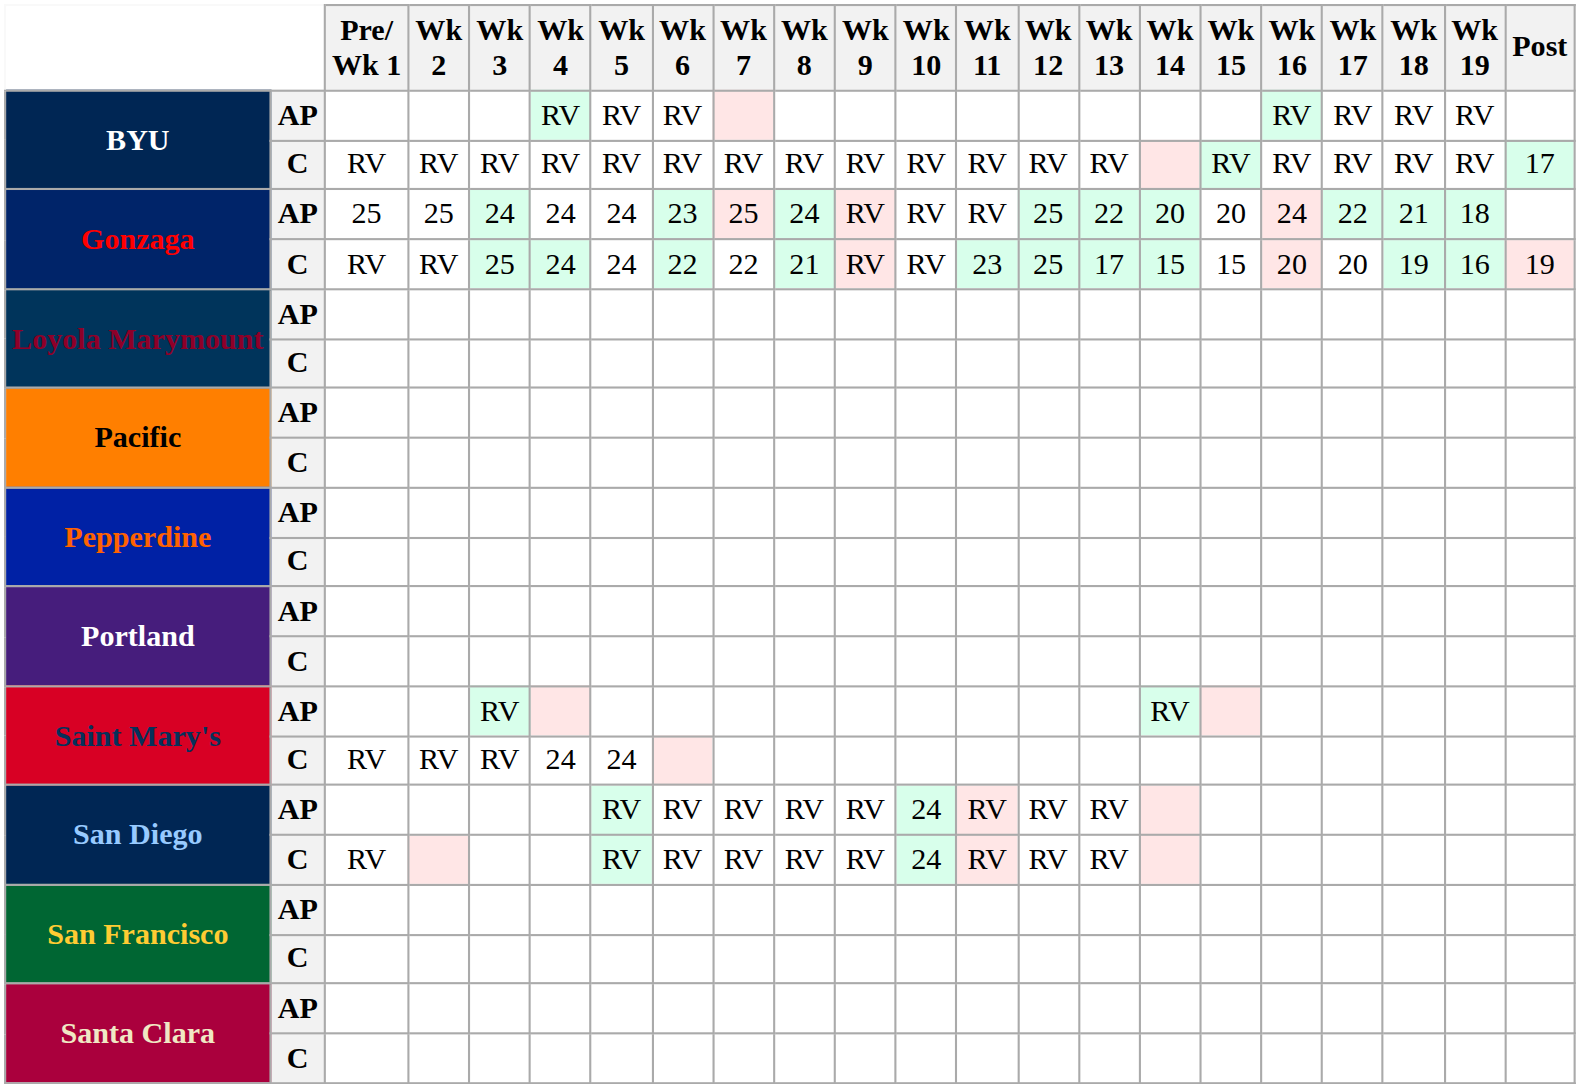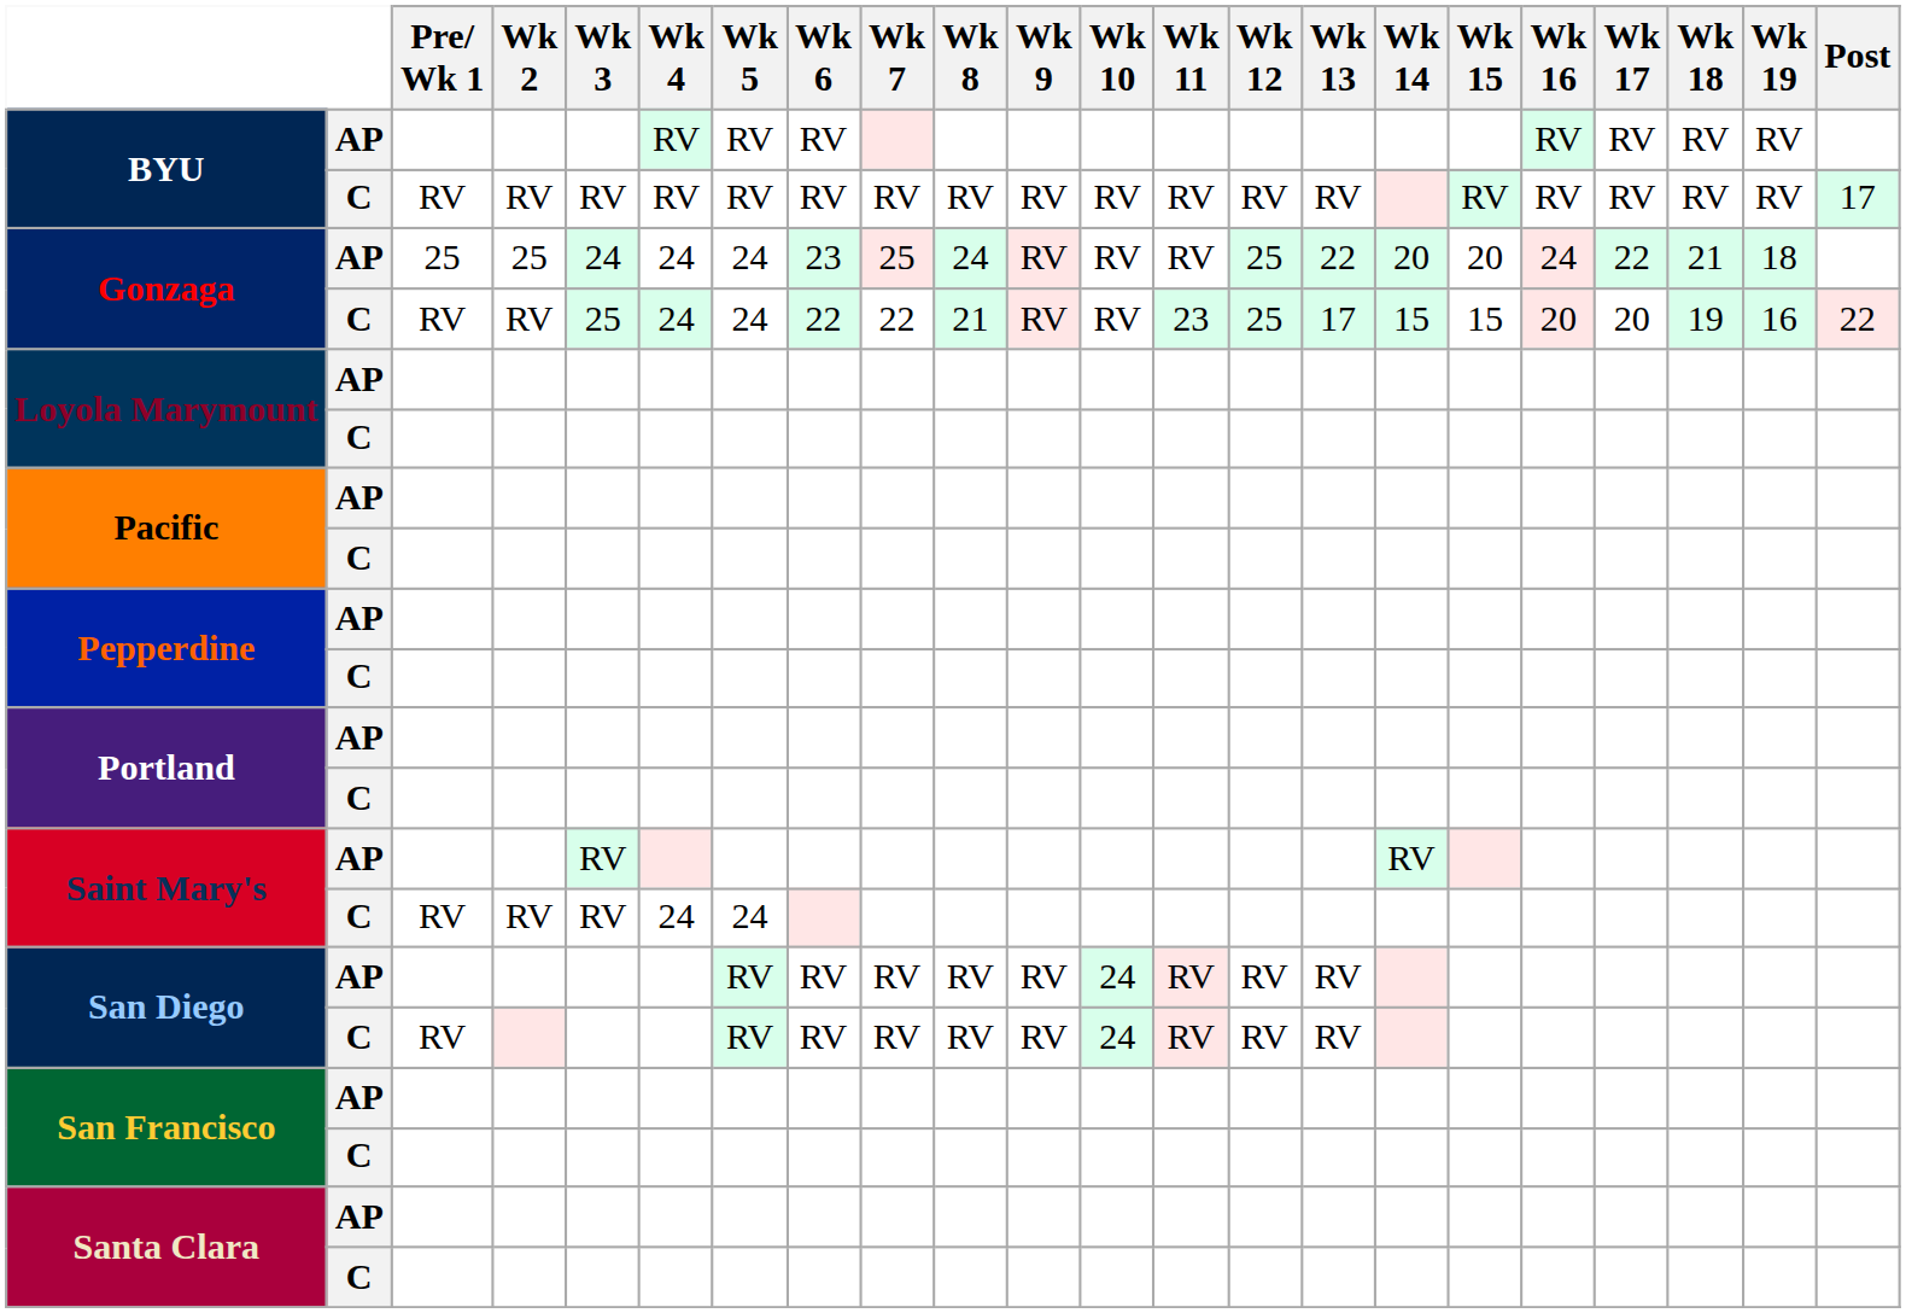 <table class="wikitable" style="white-space:nowrap;font-size:90%;">
 <tr>
 <th colspan=2 style="background:white; border-top-style:hidden; border-left-style:hidden;"> </th>
 <th>Pre/<br>Wk 1</th>
 <th>Wk<br>2</th>
 <th>Wk<br>3</th>
 <th>Wk<br>4</th>
 <th>Wk<br>5</th>
 <th>Wk<br>6</th>
 <th>Wk<br>7</th>
 <th>Wk<br>8</th>
 <th>Wk<br>9</th>
 <th>Wk<br>10</th>
 <th>Wk<br>11</th>
 <th>Wk<br>12</th>
 <th>Wk<br>13</th>
 <th>Wk<br>14</th>
 <th>Wk<br>15</th>
 <th>Wk<br>16</th>
 <th>Wk<br>17</th>
 <th>Wk<br>18</th>
 <th>Wk<br>19</th>
 <th>Post</th>
 </tr>
 <tr style="text-align:center;">
 <th rowspan=2 style="background:#002654; color:#FFFFFF;">BYU</th>
 <th>AP</th>
 <td style="background:#FFF;"></td>
 <td style="background:#FFF;"></td>
 <td style="background:#FFF;"></td>
 <td style="background:#D8FFEB;">RV</td>
 <td style="background:#FFF;">RV</td>
 <td style="background:#FFF;">RV</td>
 <td style="background:#FFE6E6;"></td>
 <td style="background:#FFF;"></td>
 <td style="background:#FFF;"></td>
 <td style="background:#FFF;"></td>
 <td style="background:#FFF;"></td>
 <td style="background:#FFF;"></td>
 <td style="background:#FFF;"></td>
 <td style="background:#FFF;"></td>
 <td style="background:#FFF;"></td>
 <td style="background:#D8FFEB;">RV</td>
 <td style="background:#FFF;">RV</td>
 <td style="background:#FFF;">RV</td>
 <td style="background:#FFF;">RV</td>
 <td style="background:#FFF;"></td>
 </tr>
 <tr style="text-align:center;">
 <th>C</th>
 <td style="background:#FFF;">RV</td>
 <td style="background:#FFF;">RV</td>
 <td style="background:#FFF;">RV</td>
 <td style="background:#FFF;">RV</td>
 <td style="background:#FFF;">RV</td>
 <td style="background:#FFF;">RV</td>
 <td style="background:#FFF;">RV</td>
 <td style="background:#FFF;">RV</td>
 <td style="background:#FFF;">RV</td>
 <td style="background:#FFF;">RV</td>
 <td style="background:#FFF;">RV</td>
 <td style="background:#FFF;">RV</td>
 <td style="background:#FFF;">RV</td>
 <td style="background:#FFE6E6;"></td>
 <td style="background:#D8FFEB;">RV</td>
 <td style="background:#FFF;">RV</td>
 <td style="background:#FFF;">RV</td>
 <td style="background:#FFF;">RV</td>
 <td style="background:#FFF;">RV</td>
 <td style="background:#D8FFEB;">17</td>
 </tr>
 <tr style="text-align:center;">
 <th rowspan=2 style="background:#002469; color:#FF0000;">Gonzaga</th>
 <th>AP</th>
 <td style="background:#FFF;">25</td>
 <td style="background:#FFF;">25</td>
 <td style="background:#D8FFEB;">24</td>
 <td style="background:#FFF;">24</td>
 <td style="background:#FFF;">24</td>
 <td style="background:#D8FFEB;">23</td>
 <td style="background:#FFE6E6;">25</td>
 <td style="background:#D8FFEB;">24</td>
 <td style="background:#FFE6E6;">RV</td>
 <td style="background:#FFF;">RV</td>
 <td style="background:#FFF;">RV</td>
 <td style="background:#D8FFEB;">25</td>
 <td style="background:#D8FFEB;">22</td>
 <td style="background:#D8FFEB;">20</td>
 <td style="background:#FFF;">20</td>
 <td style="background:#FFE6E6;">24</td>
 <td style="background:#D8FFEB;">22</td>
 <td style="background:#D8FFEB;">21</td>
 <td style="background:#D8FFEB;">18</td>
 <td style="background:#FFF;"></td>
 </tr>
 <tr style="text-align:center;">
 <th>C</th>
 <td style="background:#FFF;">RV</td>
 <td style="background:#FFF;">RV</td>
 <td style="background:#D8FFEB;">25</td>
 <td style="background:#D8FFEB;">24</td>
 <td style="background:#FFF;">24</td>
 <td style="background:#D8FFEB;">22</td>
 <td style="background:#FFF;">22</td>
 <td style="background:#D8FFEB;">21</td>
 <td style="background:#FFE6E6;">RV</td>
 <td style="background:#FFF;">RV</td>
 <td style="background:#D8FFEB;">23</td>
 <td style="background:#D8FFEB;">25</td>
 <td style="background:#D8FFEB;">17</td>
 <td style="background:#D8FFEB;">15</td>
 <td style="background:#FFF;">15</td>
 <td style="background:#FFE6E6;">20</td>
 <td style="background:#FFF;">20</td>
 <td style="background:#D8FFEB;">19</td>
 <td style="background:#D8FFEB;">16</td>
-<td style="background:#FFE6E6;">19</td>
+<td style="background:#FFE6E6;">22</td>
 </tr>
 <tr style="text-align:center;">
 <th rowspan=2 style="background:#00345B; color:#8E0028;">Loyola Marymount</th>
 <th>AP</th>
 <td style="background:#FFF;"></td>
 <td style="background:#FFF;"></td>
 <td style="background:#FFF;"></td>
 <td style="background:#FFF;"></td>
 <td style="background:#FFF;"></td>
 <td style="background:#FFF;"></td>
 <td style="background:#FFF;"></td>
 <td style="background:#FFF;"></td>
 <td style="background:#FFF;"></td>
 <td style="background:#FFF;"></td>
 <td style="background:#FFF;"></td>
 <td style="background:#FFF;"></td>
 <td style="background:#FFF;"></td>
 <td style="background:#FFF;"></td>
 <td style="background:#FFF;"></td>
 <td style="background:#FFF;"></td>
 <td style="background:#FFF;"></td>
 <td style="background:#FFF;"></td>
 <td style="background:#FFF;"></td>
 <td style="background:#FFF;"></td>
 </tr>
 <tr style="text-align:center;">
 <th>C</th>
 <td style="background:#FFF;"></td>
 <td style="background:#FFF;"></td>
 <td style="background:#FFF;"></td>
 <td style="background:#FFF;"></td>
 <td style="background:#FFF;"></td>
 <td style="background:#FFF;"></td>
 <td style="background:#FFF;"></td>
 <td style="background:#FFF;"></td>
 <td style="background:#FFF;"></td>
 <td style="background:#FFF;"></td>
 <td style="background:#FFF;"></td>
 <td style="background:#FFF;"></td>
 <td style="background:#FFF;"></td>
 <td style="background:#FFF;"></td>
 <td style="background:#FFF;"></td>
 <td style="background:#FFF;"></td>
 <td style="background:#FFF;"></td>
 <td style="background:#FFF;"></td>
 <td style="background:#FFF;"></td>
 <td style="background:#FFF;"></td>
 </tr>
 <tr style="text-align:center;">
 <th rowspan=2 style="background:#FF7F00; color:#000000;">Pacific</th>
 <th>AP</th>
 <td style="background:#FFF;"></td>
 <td style="background:#FFF;"></td>
 <td style="background:#FFF;"></td>
 <td style="background:#FFF;"></td>
 <td style="background:#FFF;"></td>
 <td style="background:#FFF;"></td>
 <td style="background:#FFF;"></td>
 <td style="background:#FFF;"></td>
 <td style="background:#FFF;"></td>
 <td style="background:#FFF;"></td>
 <td style="background:#FFF;"></td>
 <td style="background:#FFF;"></td>
 <td style="background:#FFF;"></td>
 <td style="background:#FFF;"></td>
 <td style="background:#FFF;"></td>
 <td style="background:#FFF;"></td>
 <td style="background:#FFF;"></td>
 <td style="background:#FFF;"></td>
 <td style="background:#FFF;"></td>
 <td style="background:#FFF;"></td>
 </tr>
 <tr style="text-align:center;">
 <th>C</th>
 <td style="background:#FFF;"></td>
 <td style="background:#FFF;"></td>
 <td style="background:#FFF;"></td>
 <td style="background:#FFF;"></td>
 <td style="background:#FFF;"></td>
 <td style="background:#FFF;"></td>
 <td style="background:#FFF;"></td>
 <td style="background:#FFF;"></td>
 <td style="background:#FFF;"></td>
 <td style="background:#FFF;"></td>
 <td style="background:#FFF;"></td>
 <td style="background:#FFF;"></td>
 <td style="background:#FFF;"></td>
 <td style="background:#FFF;"></td>
 <td style="background:#FFF;"></td>
 <td style="background:#FFF;"></td>
 <td style="background:#FFF;"></td>
 <td style="background:#FFF;"></td>
 <td style="background:#FFF;"></td>
 <td style="background:#FFF;"></td>
 </tr>
 <tr style="text-align:center;">
 <th rowspan=2 style="background:#0021A5; color:#FF6200;">Pepperdine</th>
 <th>AP</th>
 <td style="background:#FFF;"></td>
 <td style="background:#FFF;"></td>
 <td style="background:#FFF;"></td>
 <td style="background:#FFF;"></td>
 <td style="background:#FFF;"></td>
 <td style="background:#FFF;"></td>
 <td style="background:#FFF;"></td>
 <td style="background:#FFF;"></td>
 <td style="background:#FFF;"></td>
 <td style="background:#FFF;"></td>
 <td style="background:#FFF;"></td>
 <td style="background:#FFF;"></td>
 <td style="background:#FFF;"></td>
 <td style="background:#FFF;"></td>
 <td style="background:#FFF;"></td>
 <td style="background:#FFF;"></td>
 <td style="background:#FFF;"></td>
 <td style="background:#FFF;"></td>
 <td style="background:#FFF;"></td>
 <td style="background:#FFF;"></td>
 </tr>
 <tr style="text-align:center;">
 <th>C</th>
 <td style="background:#FFF;"></td>
 <td style="background:#FFF;"></td>
 <td style="background:#FFF;"></td>
 <td style="background:#FFF;"></td>
 <td style="background:#FFF;"></td>
 <td style="background:#FFF;"></td>
 <td style="background:#FFF;"></td>
 <td style="background:#FFF;"></td>
 <td style="background:#FFF;"></td>
 <td style="background:#FFF;"></td>
 <td style="background:#FFF;"></td>
 <td style="background:#FFF;"></td>
 <td style="background:#FFF;"></td>
 <td style="background:#FFF;"></td>
 <td style="background:#FFF;"></td>
 <td style="background:#FFF;"></td>
 <td style="background:#FFF;"></td>
 <td style="background:#FFF;"></td>
 <td style="background:#FFF;"></td>
 <td style="background:#FFF;"></td>
 </tr>
 <tr style="text-align:center;">
 <th rowspan=2 style="background:#461D7C; color:#FFFFFF;">Portland</th>
 <th>AP</th>
 <td style="background:#FFF;"></td>
 <td style="background:#FFF;"></td>
 <td style="background:#FFF;"></td>
 <td style="background:#FFF;"></td>
 <td style="background:#FFF;"></td>
 <td style="background:#FFF;"></td>
 <td style="background:#FFF;"></td>
 <td style="background:#FFF;"></td>
 <td style="background:#FFF;"></td>
 <td style="background:#FFF;"></td>
 <td style="background:#FFF;"></td>
 <td style="background:#FFF;"></td>
 <td style="background:#FFF;"></td>
 <td style="background:#FFF;"></td>
 <td style="background:#FFF;"></td>
 <td style="background:#FFF;"></td>
 <td style="background:#FFF;"></td>
 <td style="background:#FFF;"></td>
 <td style="background:#FFF;"></td>
 <td style="background:#FFF;"></td>
 </tr>
 <tr style="text-align:center;">
 <th>C</th>
 <td style="background:#FFF;"></td>
 <td style="background:#FFF;"></td>
 <td style="background:#FFF;"></td>
 <td style="background:#FFF;"></td>
 <td style="background:#FFF;"></td>
 <td style="background:#FFF;"></td>
 <td style="background:#FFF;"></td>
 <td style="background:#FFF;"></td>
 <td style="background:#FFF;"></td>
 <td style="background:#FFF;"></td>
 <td style="background:#FFF;"></td>
 <td style="background:#FFF;"></td>
 <td style="background:#FFF;"></td>
 <td style="background:#FFF;"></td>
 <td style="background:#FFF;"></td>
 <td style="background:#FFF;"></td>
 <td style="background:#FFF;"></td>
 <td style="background:#FFF;"></td>
 <td style="background:#FFF;"></td>
 <td style="background:#FFF;"></td>
 </tr>
 <tr style="text-align:center;">
 <th rowspan=2 style="background:#D80024; color:#06315B;">Saint Mary's</th>
 <th>AP</th>
 <td style="background:#FFF;"></td>
 <td style="background:#FFF;"></td>
 <td style="background:#D8FFEB;">RV</td>
 <td style="background:#FFE6E6;"></td>
 <td style="background:#FFF;"></td>
 <td style="background:#FFF;"></td>
 <td style="background:#FFF;"></td>
 <td style="background:#FFF;"></td>
 <td style="background:#FFF;"></td>
 <td style="background:#FFF;"></td>
 <td style="background:#FFF;"></td>
 <td style="background:#FFF;"></td>
 <td style="background:#FFF;"></td>
 <td style="background:#D8FFEB;">RV</td>
 <td style="background:#FFE6E6;"></td>
 <td style="background:#FFF;"></td>
 <td style="background:#FFF;"></td>
 <td style="background:#FFF;"></td>
 <td style="background:#FFF;"></td>
 <td style="background:#FFF;"></td>
 </tr>
 <tr style="text-align:center;">
 <th>C</th>
 <td style="background:#FFF;">RV</td>
 <td style="background:#FFF;">RV</td>
 <td style="background:#FFF;">RV</td>
 <td style="background:#FFF;">24</td>
 <td style="background:#FFF;">24</td>
 <td style="background:#FFE6E6;"></td>
 <td style="background:#FFF;"></td>
 <td style="background:#FFF;"></td>
 <td style="background:#FFF;"></td>
 <td style="background:#FFF;"></td>
 <td style="background:#FFF;"></td>
 <td style="background:#FFF;"></td>
 <td style="background:#FFF;"></td>
 <td style="background:#FFF;"></td>
 <td style="background:#FFF;"></td>
 <td style="background:#FFF;"></td>
 <td style="background:#FFF;"></td>
 <td style="background:#FFF;"></td>
 <td style="background:#FFF;"></td>
 <td style="background:#FFF;"></td>
 </tr>
 <tr style="text-align:center;">
 <th rowspan=2 style="background:#002654; color:#97CAFF;">San Diego</th>
 <th>AP</th>
 <td style="background:#FFF;"></td>
 <td style="background:#FFF;"></td>
 <td style="background:#FFF;"></td>
 <td style="background:#FFF;"></td>
 <td style="background:#D8FFEB;">RV</td>
 <td style="background:#FFF;">RV</td>
 <td style="background:#FFF;">RV</td>
 <td style="background:#FFF;">RV</td>
 <td style="background:#FFF;">RV</td>
 <td style="background:#D8FFEB;">24</td>
 <td style="background:#FFE6E6;">RV</td>
 <td style="background:#FFF;">RV</td>
 <td style="background:#FFF;">RV</td>
 <td style="background:#FFE6E6;"></td>
 <td style="background:#FFF;"></td>
 <td style="background:#FFF;"></td>
 <td style="background:#FFF;"></td>
 <td style="background:#FFF;"></td>
 <td style="background:#FFF;"></td>
 <td style="background:#FFF;"></td>
 </tr>
 <tr style="text-align:center;">
 <th>C</th>
 <td style="background:#FFF;">RV</td>
 <td style="background:#FFE6E6;"></td>
 <td style="background:#FFF;"></td>
 <td style="background:#FFF;"></td>
 <td style="background:#D8FFEB;">RV</td>
 <td style="background:#FFF;">RV</td>
 <td style="background:#FFF;">RV</td>
 <td style="background:#FFF;">RV</td>
 <td style="background:#FFF;">RV</td>
 <td style="background:#D8FFEB;">24</td>
 <td style="background:#FFE6E6;">RV</td>
 <td style="background:#FFF;">RV</td>
 <td style="background:#FFF;">RV</td>
 <td style="background:#FFE6E6;"></td>
 <td style="background:#FFF;"></td>
 <td style="background:#FFF;"></td>
 <td style="background:#FFF;"></td>
 <td style="background:#FFF;"></td>
 <td style="background:#FFF;"></td>
 <td style="background:#FFF;"></td>
 </tr>
 <tr style="text-align:center;">
 <th rowspan=2 style="background:#006633; color:#FFCC33;">San Francisco</th>
 <th>AP</th>
 <td style="background:#FFF;"></td>
 <td style="background:#FFF;"></td>
 <td style="background:#FFF;"></td>
 <td style="background:#FFF;"></td>
 <td style="background:#FFF;"></td>
 <td style="background:#FFF;"></td>
 <td style="background:#FFF;"></td>
 <td style="background:#FFF;"></td>
 <td style="background:#FFF;"></td>
 <td style="background:#FFF;"></td>
 <td style="background:#FFF;"></td>
 <td style="background:#FFF;"></td>
 <td style="background:#FFF;"></td>
 <td style="background:#FFF;"></td>
 <td style="background:#FFF;"></td>
 <td style="background:#FFF;"></td>
 <td style="background:#FFF;"></td>
 <td style="background:#FFF;"></td>
 <td style="background:#FFF;"></td>
 <td style="background:#FFF;"></td>
 </tr>
 <tr style="text-align:center;">
 <th>C</th>
 <td style="background:#FFF;"></td>
 <td style="background:#FFF;"></td>
 <td style="background:#FFF;"></td>
 <td style="background:#FFF;"></td>
 <td style="background:#FFF;"></td>
 <td style="background:#FFF;"></td>
 <td style="background:#FFF;"></td>
 <td style="background:#FFF;"></td>
 <td style="background:#FFF;"></td>
 <td style="background:#FFF;"></td>
 <td style="background:#FFF;"></td>
 <td style="background:#FFF;"></td>
 <td style="background:#FFF;"></td>
 <td style="background:#FFF;"></td>
 <td style="background:#FFF;"></td>
 <td style="background:#FFF;"></td>
 <td style="background:#FFF;"></td>
 <td style="background:#FFF;"></td>
 <td style="background:#FFF;"></td>
 <td style="background:#FFF;"></td>
 </tr>
 <tr style="text-align:center;">
 <th rowspan=2 style="background:#AA003D; color:#F0E8C4;">Santa Clara</th>
 <th>AP</th>
 <td style="background:#FFF;"></td>
 <td style="background:#FFF;"></td>
 <td style="background:#FFF;"></td>
 <td style="background:#FFF;"></td>
 <td style="background:#FFF;"></td>
 <td style="background:#FFF;"></td>
 <td style="background:#FFF;"></td>
 <td style="background:#FFF;"></td>
 <td style="background:#FFF;"></td>
 <td style="background:#FFF;"></td>
 <td style="background:#FFF;"></td>
 <td style="background:#FFF;"></td>
 <td style="background:#FFF;"></td>
 <td style="background:#FFF;"></td>
 <td style="background:#FFF;"></td>
 <td style="background:#FFF;"></td>
 <td style="background:#FFF;"></td>
 <td style="background:#FFF;"></td>
 <td style="background:#FFF;"></td>
 <td style="background:#FFF;"></td>
 </tr>
 <tr style="text-align:center;">
 <th>C</th>
 <td style="background:#FFF;"></td>
 <td style="background:#FFF;"></td>
 <td style="background:#FFF;"></td>
 <td style="background:#FFF;"></td>
 <td style="background:#FFF;"></td>
 <td style="background:#FFF;"></td>
 <td style="background:#FFF;"></td>
 <td style="background:#FFF;"></td>
 <td style="background:#FFF;"></td>
 <td style="background:#FFF;"></td>
 <td style="background:#FFF;"></td>
 <td style="background:#FFF;"></td>
 <td style="background:#FFF;"></td>
 <td style="background:#FFF;"></td>
 <td style="background:#FFF;"></td>
 <td style="background:#FFF;"></td>
 <td style="background:#FFF;"></td>
 <td style="background:#FFF;"></td>
 <td style="background:#FFF;"></td>
 <td style="background:#FFF;"></td>
 </tr>
 <tr>
 </tr>
 </table>
